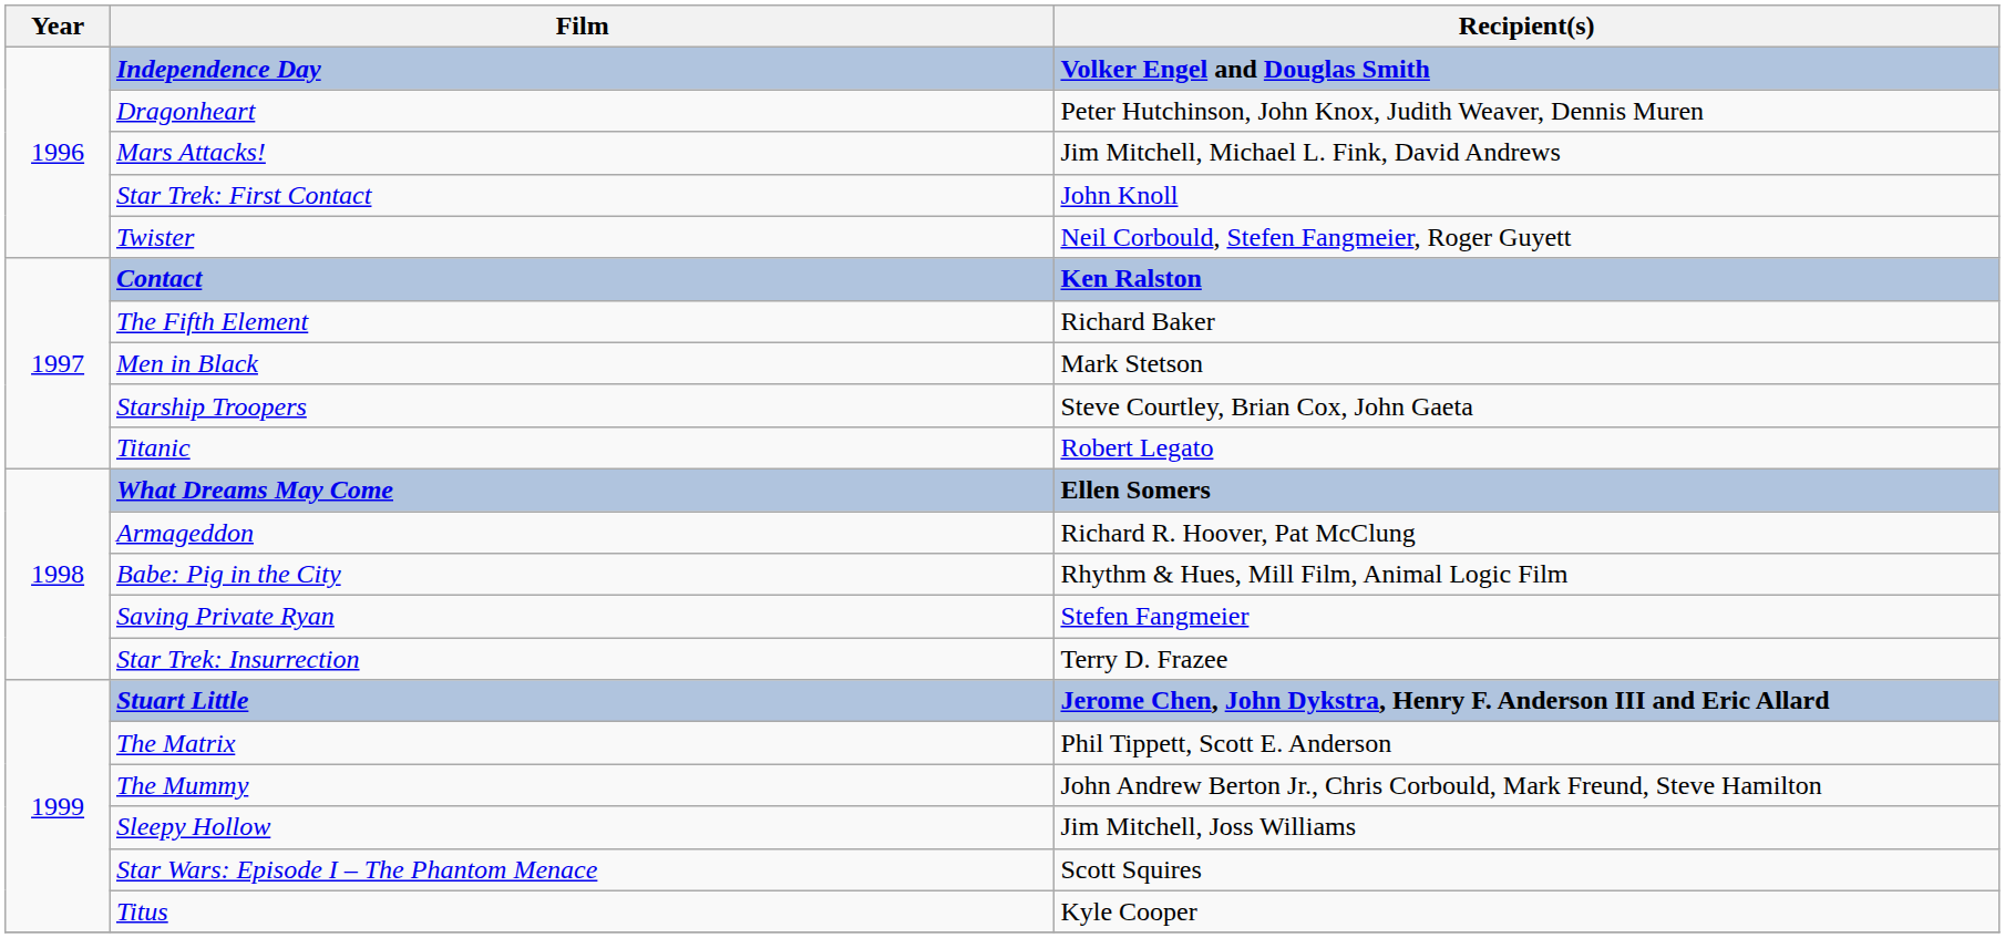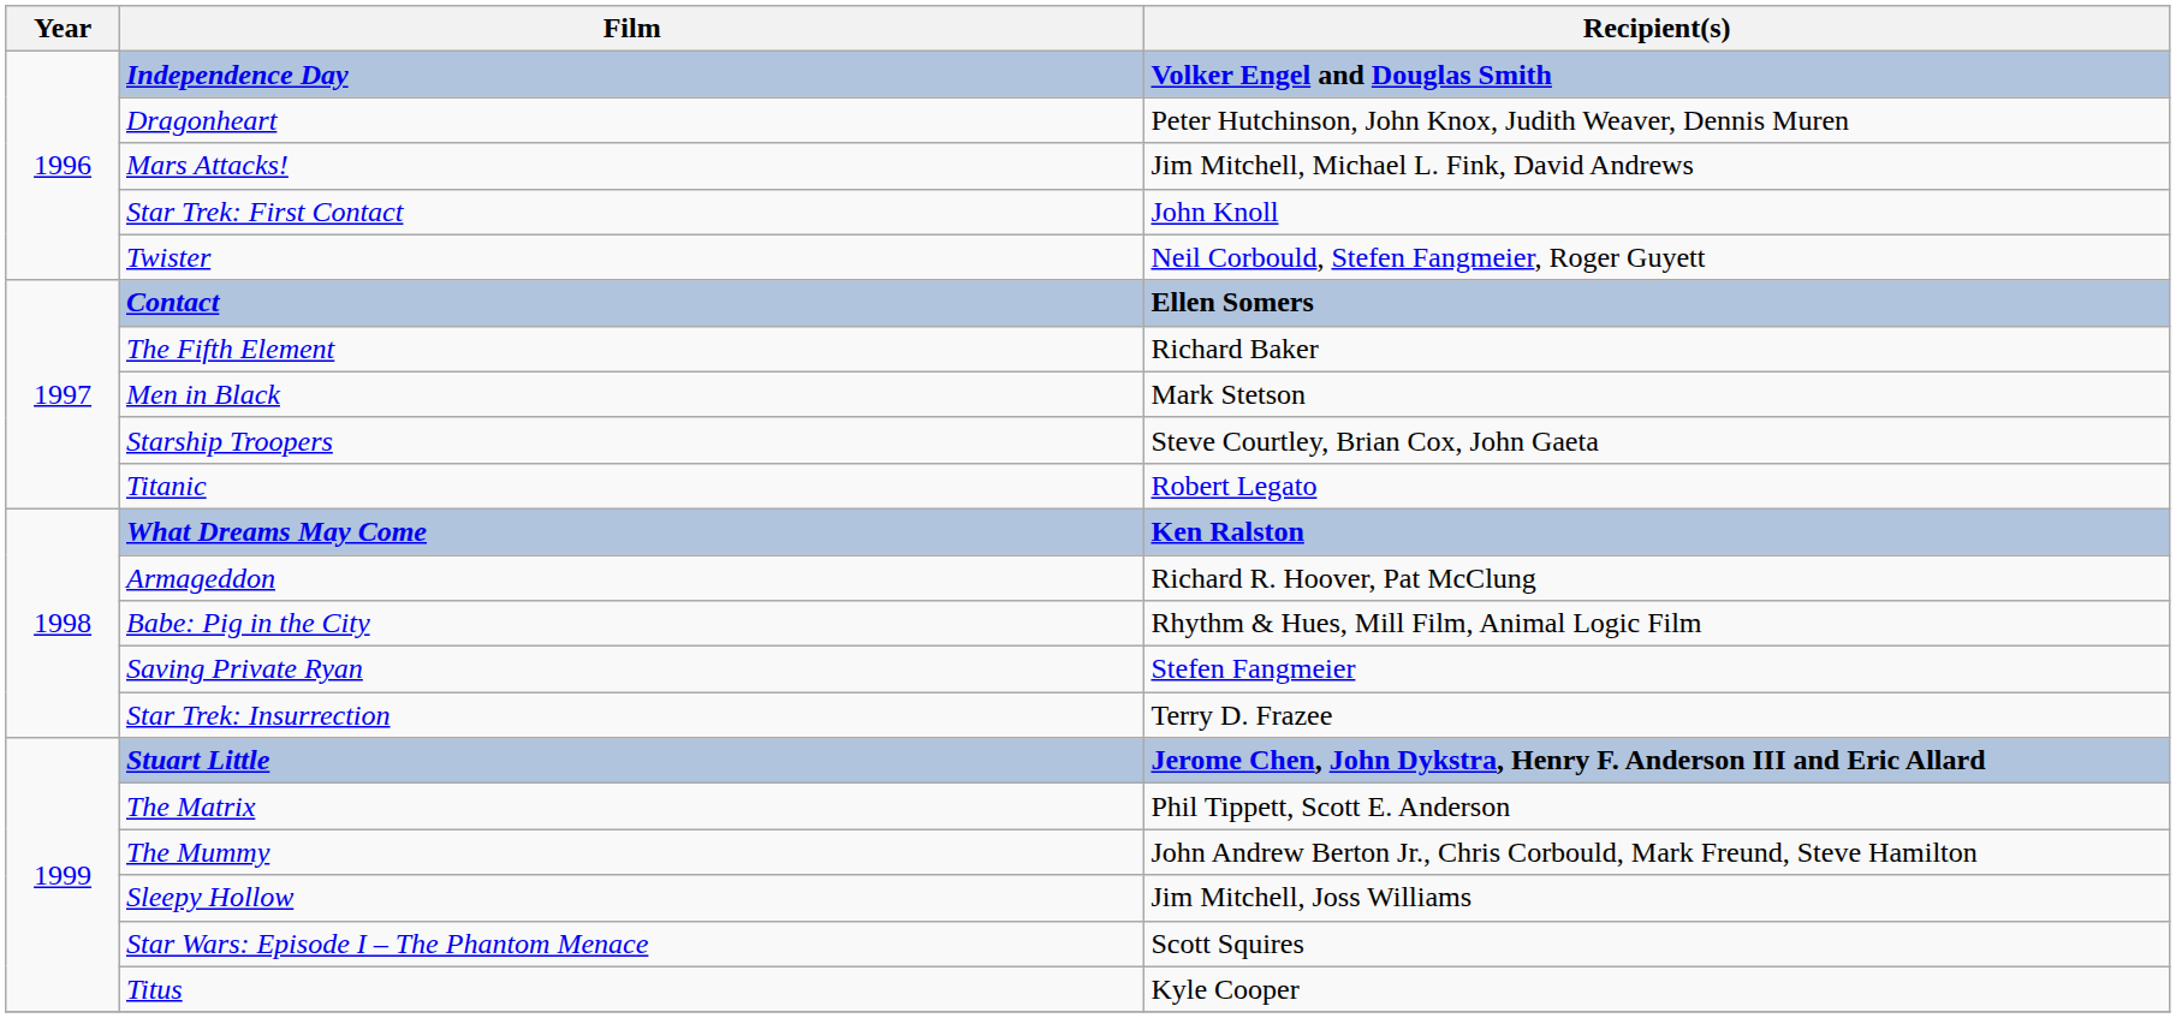 <table class="wikitable" width="95%" cellpadding="5">
 <tr>
 <th width="5%">Year</th>
 <th width="45%">Film</th>
 <th width="45%">Recipient(s)</th>
 </tr>
 <tr>
 <td rowspan="5" style="text-align:center;"><a href='#'>1996</a></td>
 <td style="background:#B0C4DE;"><strong><em><a href='#'>Independence Day</a></em></strong></td>
 <td style="background:#B0C4DE;"><strong><a href='#'>Volker Engel</a> and <a href='#'>Douglas Smith</a></strong></td>
 </tr>
 <tr>
 <td><em><a href='#'>Dragonheart</a></em></td>
 <td>Peter Hutchinson, John Knox, Judith Weaver, Dennis Muren</td>
 </tr>
 <tr>
 <td><em><a href='#'>Mars Attacks!</a></em></td>
 <td>Jim Mitchell, Michael L. Fink, David Andrews</td>
 </tr>
 <tr>
 <td><em><a href='#'>Star Trek: First Contact</a></em></td>
 <td><a href='#'>John Knoll</a></td>
 </tr>
 <tr>
 <td><em><a href='#'>Twister</a></em></td>
 <td><a href='#'>Neil Corbould</a>, <a href='#'>Stefen Fangmeier</a>, Roger Guyett</td>
 </tr>
 <tr>
 <td rowspan="5" style="text-align:center;"><a href='#'>1997</a></td>
 <td style="background:#B0C4DE;"><strong><em><a href='#'>Contact</a></em></strong></td>
-<td style="background:#B0C4DE;"><strong><a href='#'>Ken Ralston</a></strong></td>
+<td style="background:#B0C4DE;"><strong>Ellen Somers</strong></td>
 </tr>
 <tr>
 <td><em><a href='#'>The Fifth Element</a></em></td>
 <td>Richard Baker</td>
 </tr>
 <tr>
 <td><em><a href='#'>Men in Black</a></em></td>
 <td>Mark Stetson</td>
 </tr>
 <tr>
 <td><em><a href='#'>Starship Troopers</a></em></td>
 <td>Steve Courtley, Brian Cox, John Gaeta</td>
 </tr>
 <tr>
 <td><em><a href='#'>Titanic</a></em></td>
 <td><a href='#'>Robert Legato</a></td>
 </tr>
 <tr>
 <td rowspan="5" style="text-align:center;"><a href='#'>1998</a></td>
 <td style="background:#B0C4DE;"><strong><em><a href='#'>What Dreams May Come</a></em></strong></td>
-<td style="background:#B0C4DE;"><strong>Ellen Somers</strong></td>
+<td style="background:#B0C4DE;"><strong><a href='#'>Ken Ralston</a></strong></td>
 </tr>
 <tr>
 <td><em><a href='#'>Armageddon</a></em></td>
 <td>Richard R. Hoover, Pat McClung</td>
 </tr>
 <tr>
 <td><em><a href='#'>Babe: Pig in the City</a></em></td>
 <td>Rhythm & Hues, Mill Film, Animal Logic Film</td>
 </tr>
 <tr>
 <td><em><a href='#'>Saving Private Ryan</a></em></td>
 <td><a href='#'>Stefen Fangmeier</a></td>
 </tr>
 <tr>
 <td><em><a href='#'>Star Trek: Insurrection</a></em></td>
 <td>Terry D. Frazee</td>
 </tr>
 <tr>
 <td rowspan="6" style="text-align:center;"><a href='#'>1999</a></td>
 <td style="background:#B0C4DE;"><strong><em><a href='#'>Stuart Little</a></em></strong></td>
 <td style="background:#B0C4DE;"><strong><a href='#'>Jerome Chen</a>, <a href='#'>John Dykstra</a>, Henry F. Anderson III and Eric Allard</strong></td>
 </tr>
 <tr>
 <td><em><a href='#'>The Matrix</a></em></td>
 <td>Phil Tippett, Scott E. Anderson</td>
 </tr>
 <tr>
 <td><em><a href='#'>The Mummy</a></em></td>
 <td>John Andrew Berton Jr., Chris Corbould, Mark Freund, Steve Hamilton</td>
 </tr>
 <tr>
 <td><em><a href='#'>Sleepy Hollow</a></em></td>
 <td>Jim Mitchell, Joss Williams</td>
 </tr>
 <tr>
 <td><em><a href='#'>Star Wars: Episode I – The Phantom Menace</a></em></td>
 <td>Scott Squires</td>
 </tr>
 <tr>
 <td><em><a href='#'>Titus</a></em></td>
 <td>Kyle Cooper</td>
 </tr>
 <tr>
 </tr>
 </table>
